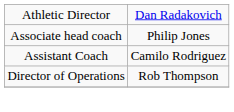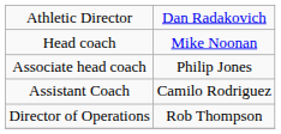 <table class="wikitable" style="text-align: center;">
 <tr>
 <td>Athletic Director</td>
 <td> <a href='#'>Dan Radakovich</a></td>
+</tr>
+<tr>
+<td>Head coach</td>
+<td> <a href='#'>Mike Noonan</a></td>
 </tr>
 <tr>
 <td>Associate head coach</td>
 <td> Philip Jones</td>
 </tr>
 <tr>
 <td>Assistant Coach</td>
 <td> Camilo Rodriguez</td>
 </tr>
 <tr>
 <td>Director of Operations</td>
 <td> Rob Thompson</td>
 </tr>
 <tr>
 </tr>
 </table>
